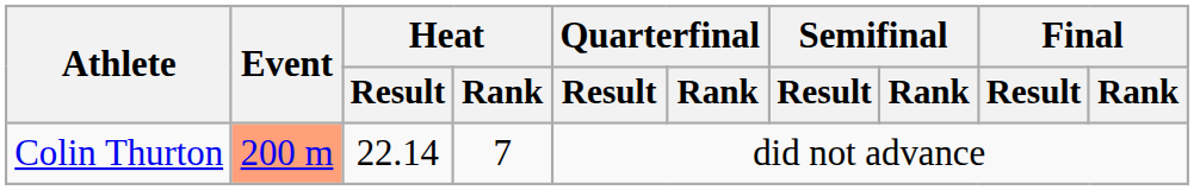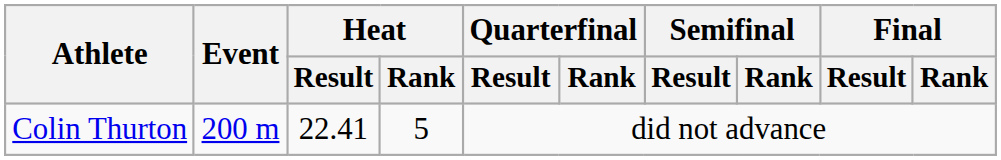 <table class="wikitable" style="font-size:90%">
 <tr>
 <th rowspan="2">Athlete</th>
 <th rowspan="2">Event</th>
 <th colspan="2">Heat</th>
 <th colspan="2">Quarterfinal</th>
 <th colspan="2">Semifinal</th>
 <th colspan="2">Final</th>
 </tr>
 <tr style="font-size:95%">
 <th>Result</th>
 <th>Rank</th>
 <th>Result</th>
 <th>Rank</th>
 <th>Result</th>
 <th>Rank</th>
 <th>Result</th>
 <th>Rank</th>
 </tr>
 <tr align=center>
 <td align=left><a href='#'>Colin Thurton</a></td>
-<td align=left style="background: lightsalmon;"><a href='#'>200 m</a></td>
-<td>22.14</td>
-<td>7</td>
+<td align=left><a href='#'>200 m</a></td>
+<td>22.41</td>
+<td>5</td>
 <td colspan=6>did not advance</td>
 </tr>
 </table>
